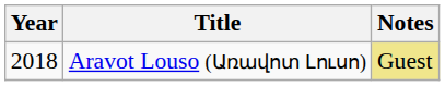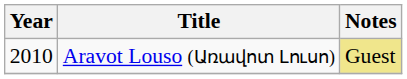 <table class="wikitable sortable">
 <tr>
 <th>Year</th>
 <th>Title</th>
 <th class="unsortable">Notes</th>
 </tr>
 <tr>
-<td>2018</td>
+<td>2010</td>
 <td><a href='#'>Aravot Louso</a> <small> (Առավոտ Լուսո)</small></td>
 <td style="background: khaki;">Guest</td>
 </tr>
 <tr>
 </tr>
 </table>
